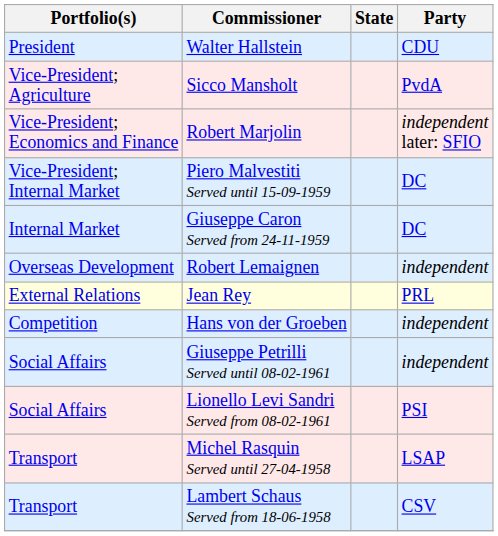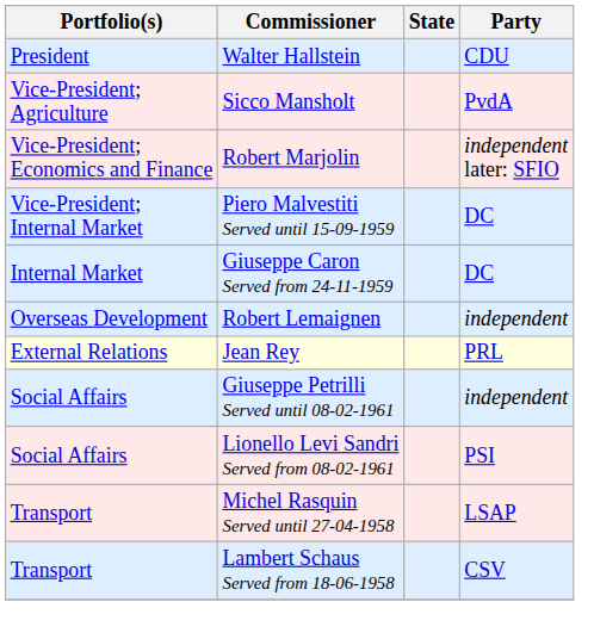 <table class="wikitable sortable">
 <tr>
 <th>Portfolio(s)</th>
 <th>Commissioner</th>
 <th>State</th>
 <th>Party</th>
 </tr>
 <tr --- bgcolor=#DDEEFF>
 <td><a href='#'>President</a></td>
 <td><a href='#'>Walter Hallstein</a></td>
 <td></td>
 <td><a href='#'>CDU</a></td>
 </tr>
 <tr --- bgcolor=#FFE8E8>
 <td><a href='#'>Vice-President</a>;<br><a href='#'>Agriculture</a></td>
 <td><a href='#'>Sicco Mansholt</a></td>
 <td></td>
 <td><a href='#'>PvdA</a></td>
 </tr>
 <tr --- bgcolor=#FFE8E8>
 <td><a href='#'>Vice-President</a>;<br><a href='#'>Economics and Finance</a></td>
 <td><a href='#'>Robert Marjolin</a></td>
 <td></td>
 <td><em>independent</em><br>later: <a href='#'>SFIO</a></td>
 </tr>
 <tr --- bgcolor=#DDEEFF>
 <td><a href='#'>Vice-President</a>;<br><a href='#'>Internal Market</a></td>
 <td><a href='#'>Piero Malvestiti</a><br><small><em>Served until 15-09-1959</em></small></td>
 <td></td>
 <td><a href='#'>DC</a></td>
 </tr>
 <tr --- bgcolor=#DDEEFF>
 <td><a href='#'>Internal Market</a></td>
 <td><a href='#'>Giuseppe Caron</a><br><small><em>Served from 24-11-1959</em></small></td>
 <td></td>
 <td><a href='#'>DC</a></td>
 </tr>
 <tr --- bgcolor=#DDEEFF>
 <td><a href='#'>Overseas Development</a></td>
 <td><a href='#'>Robert Lemaignen</a></td>
 <td></td>
 <td><em>independent</em></td>
 </tr>
 <tr --- bgcolor=#FFFFDD>
 <td><a href='#'>External Relations</a></td>
 <td><a href='#'>Jean Rey</a></td>
 <td></td>
 <td><a href='#'>PRL</a></td>
 </tr>
 <tr --- bgcolor=#DDEEFF>
-<td><a href='#'>Competition</a></td>
-<td><a href='#'>Hans von der Groeben</a></td>
-<td></td>
-<td><em>independent</em></td>
-</tr>
-<tr --- bgcolor=#DDEEFF>
 <td><a href='#'>Social Affairs</a></td>
 <td><a href='#'>Giuseppe Petrilli</a><br><small><em>Served until 08-02-1961</em></small></td>
 <td></td>
 <td><em>independent</em></td>
 </tr>
 <tr --- bgcolor=#FFE8E8>
 <td><a href='#'>Social Affairs</a></td>
 <td><a href='#'>Lionello Levi Sandri</a><br><small><em>Served from 08-02-1961</em></small></td>
 <td></td>
 <td><a href='#'>PSI</a></td>
 </tr>
 <tr --- bgcolor=#FFE8E8>
 <td><a href='#'>Transport</a></td>
 <td><a href='#'>Michel Rasquin</a><br><small><em>Served until 27-04-1958</em></small></td>
 <td></td>
 <td><a href='#'>LSAP</a></td>
 </tr>
 <tr --- bgcolor=#DDEEFF>
 <td><a href='#'>Transport</a></td>
 <td><a href='#'>Lambert Schaus</a><br><small><em>Served from 18-06-1958</em></small></td>
 <td></td>
 <td><a href='#'>CSV</a></td>
 </tr>
 <tr>
 </tr>
 </table>
